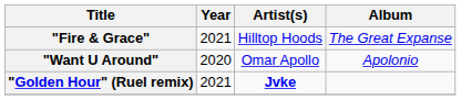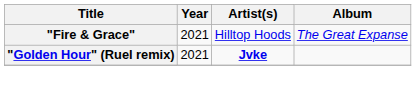 <table class="wikitable plainrowheaders" style="text-align:center;">
 <tr>
 <th>Title</th>
 <th>Year</th>
 <th>Artist(s)</th>
 <th>Album</th>
 </tr>
 <tr>
 <th scope="row">"Fire & Grace"</th>
 <td>2021</td>
 <td><a href='#'>Hilltop Hoods</a></td>
 <td><em><a href='#'>The Great Expanse</a></em></td>
 </tr>
 <tr>
-<th scope="row">"Want U Around"</th>
-<td>2020</td>
-<td><a href='#'>Omar Apollo</a></td>
-<td><em><a href='#'>Apolonio</a></em></td>
-</tr>
-<tr>
 <th scope="row">"<a href='#'>Golden Hour</a>" (Ruel remix)</th>
 <td>2021</td>
 <td><strong><a href='#'>Jvke</a></strong></td>
 <td></td>
 </tr>
 <tr>
 </tr>
 </table>
